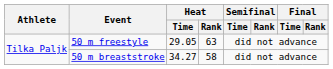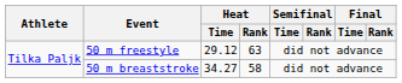 <table class=wikitable style="font-size:90%">
 <tr>
 <th rowspan="2">Athlete</th>
 <th rowspan="2">Event</th>
 <th colspan="2">Heat</th>
 <th colspan="2">Semifinal</th>
 <th colspan="2">Final</th>
 </tr>
 <tr style="font-size:95%">
 <th>Time</th>
 <th>Rank</th>
 <th>Time</th>
 <th>Rank</th>
 <th>Time</th>
 <th>Rank</th>
 </tr>
 <tr align=center>
 <td align=left rowspan=2><a href='#'>Tilka Paljk</a></td>
 <td align=left><a href='#'>50 m freestyle</a></td>
-<td>29.05</td>
+<td>29.12</td>
 <td>63</td>
 <td colspan=4>did not advance</td>
 </tr>
 <tr align=center>
 <td align=left><a href='#'>50 m breaststroke</a></td>
 <td>34.27</td>
 <td>58</td>
 <td colspan=4>did not advance</td>
 </tr>
 </table>
